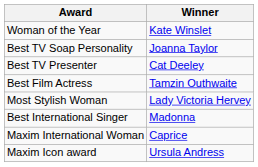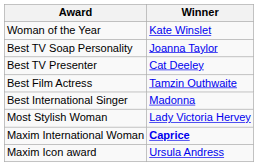 <table class="wikitable">
 <tr>
 <th>Award</th>
 <th>Winner</th>
 </tr>
 <tr>
 <td>Woman of the Year</td>
 <td><a href='#'>Kate Winslet</a></td>
 </tr>
 <tr>
 <td>Best TV Soap Personality</td>
 <td><a href='#'>Joanna Taylor</a></td>
 </tr>
 <tr>
 <td>Best TV Presenter</td>
 <td><a href='#'>Cat Deeley</a></td>
 </tr>
 <tr>
 <td>Best Film Actress</td>
 <td><a href='#'>Tamzin Outhwaite</a></td>
 </tr>
 <tr>
+<td>Best International Singer</td>
+<td><a href='#'>Madonna</a></td>
+</tr>
+<tr>
 <td>Most Stylish Woman</td>
 <td><a href='#'>Lady Victoria Hervey</a></td>
 </tr>
 <tr>
-<td>Best International Singer</td>
-<td><a href='#'>Madonna</a></td>
-</tr>
-<tr>
 <td>Maxim International Woman</td>
-<td><a href='#'>Caprice</a></td>
+<td><strong><a href='#'>Caprice</a></strong></td>
 </tr>
 <tr>
 <td>Maxim Icon award</td>
 <td><a href='#'>Ursula Andress</a></td>
 </tr>
 </table>
